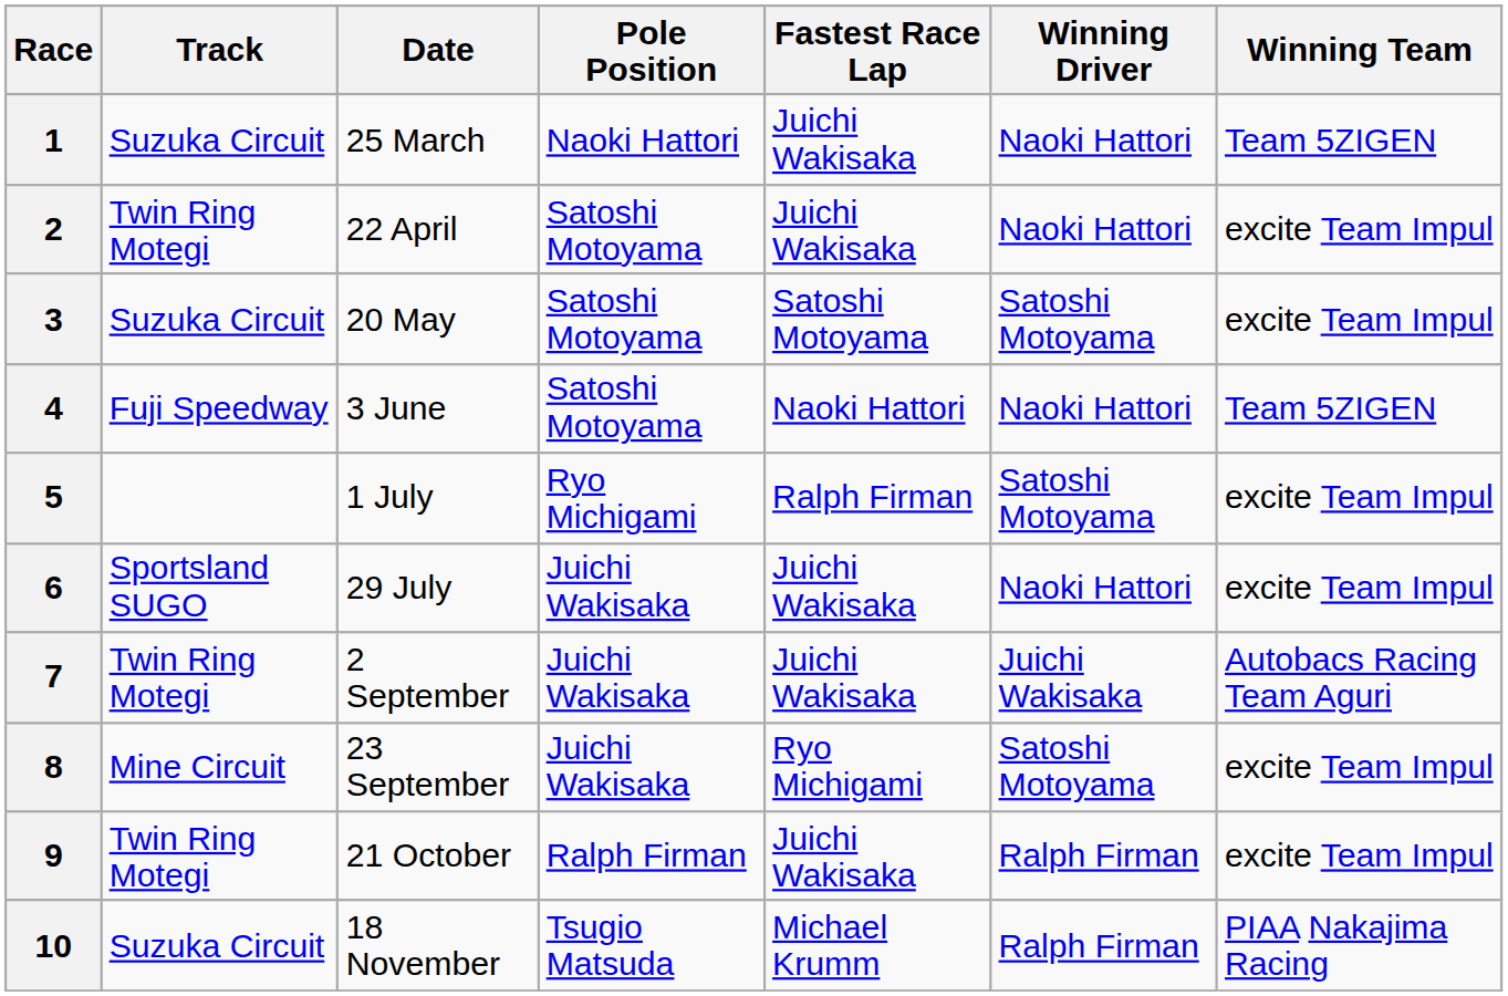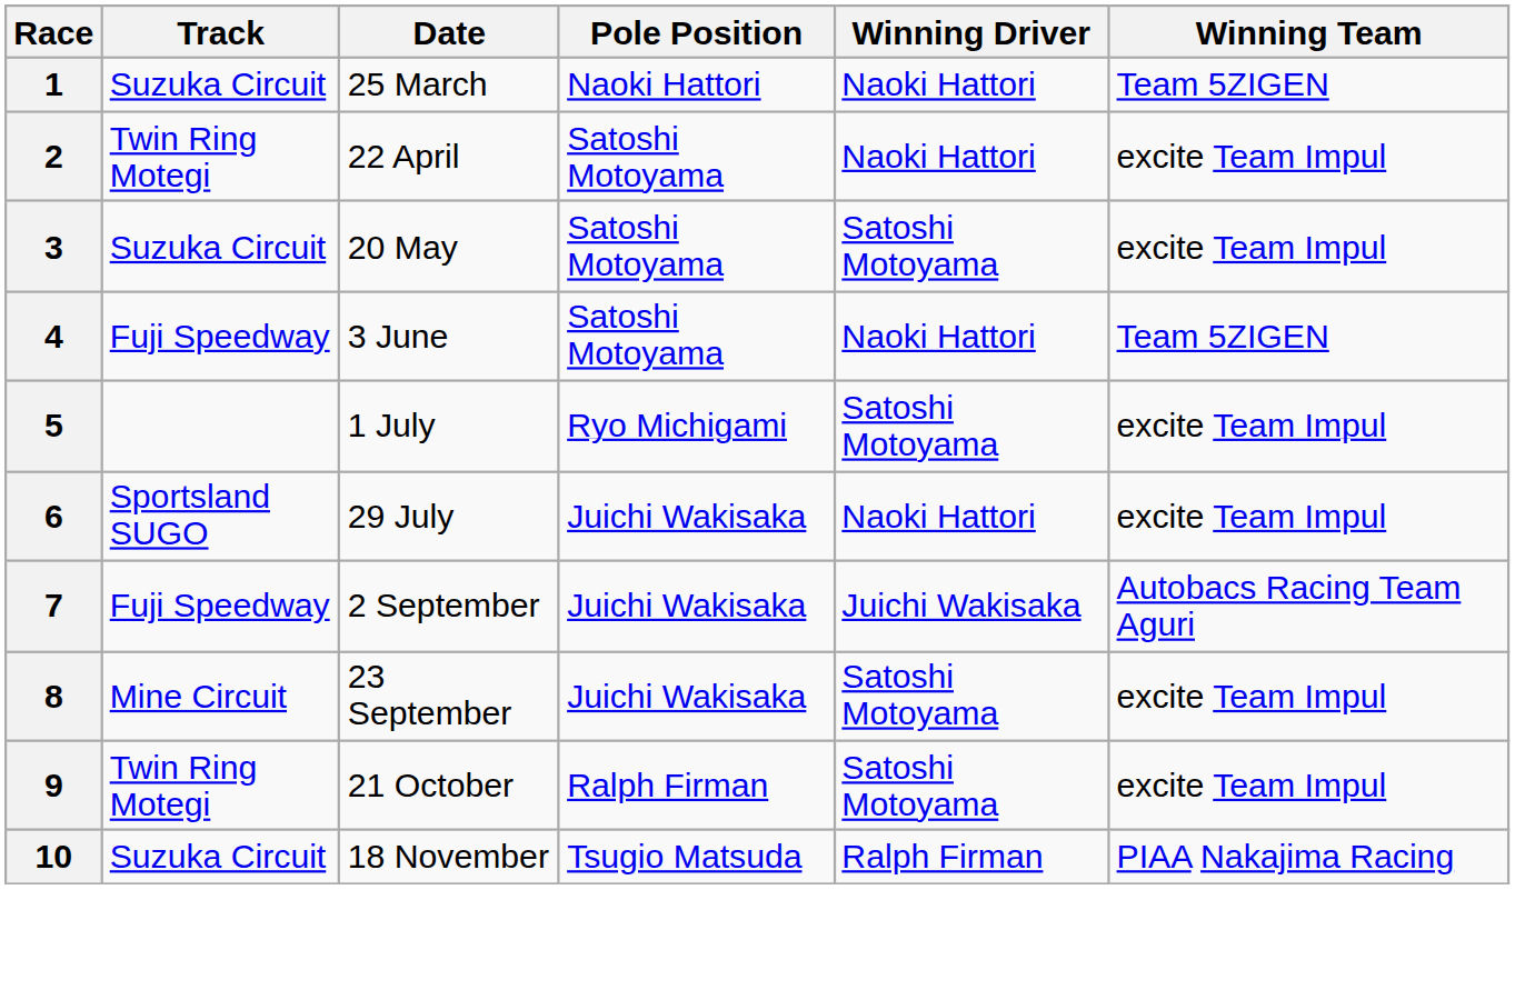 <table class="wikitable" style="font-size:85%">
 <tr>
 <th>Race</th>
 <th>Track</th>
 <th>Date</th>
 <th>Pole Position</th>
-<th>Fastest Race Lap</th>
 <th>Winning Driver</th>
 <th>Winning Team</th>
 </tr>
 <tr>
 <th>1</th>
 <td align="left" width="90"><a href='#'>Suzuka Circuit</a></td>
 <td align="left">25 March</td>
 <td align="left"> <a href='#'>Naoki Hattori</a></td>
-<td align="left"> <a href='#'>Juichi Wakisaka</a></td>
 <td align="left"> <a href='#'>Naoki Hattori</a></td>
 <td><a href='#'>Team 5ZIGEN</a></td>
 </tr>
 <tr>
 <th>2</th>
 <td align="left"><a href='#'>Twin Ring Motegi</a></td>
 <td align="left">22 April</td>
 <td align="left"> <a href='#'>Satoshi Motoyama</a></td>
-<td align="left"> <a href='#'>Juichi Wakisaka</a></td>
 <td align="left"> <a href='#'>Naoki Hattori</a></td>
 <td>excite <a href='#'>Team Impul</a></td>
 </tr>
 <tr>
 <th>3</th>
 <td align="left"><a href='#'>Suzuka Circuit</a></td>
 <td align="left">20 May</td>
-<td align="left"> <a href='#'>Satoshi Motoyama</a></td>
 <td align="left"> <a href='#'>Satoshi Motoyama</a></td>
 <td align="left"> <a href='#'>Satoshi Motoyama</a></td>
 <td>excite <a href='#'>Team Impul</a></td>
 </tr>
 <tr>
 <th>4</th>
 <td align="left"><a href='#'>Fuji Speedway</a></td>
 <td align="left">3 June</td>
 <td align="left"> <a href='#'>Satoshi Motoyama</a></td>
 <td align="left"> <a href='#'>Naoki Hattori</a></td>
-<td align="left"> <a href='#'>Naoki Hattori</a></td>
 <td><a href='#'>Team 5ZIGEN</a></td>
 </tr>
 <tr>
 <th>5</th>
 <td align="left"></td>
 <td align="left">1 July</td>
 <td align="left"> <a href='#'>Ryo Michigami</a></td>
-<td align="left"> <a href='#'>Ralph Firman</a></td>
 <td align="left"> <a href='#'>Satoshi Motoyama</a></td>
 <td>excite <a href='#'>Team Impul</a></td>
 </tr>
 <tr>
 <th>6</th>
 <td align="left"><a href='#'>Sportsland SUGO</a></td>
 <td align="left">29 July</td>
 <td align="left"> <a href='#'>Juichi Wakisaka</a></td>
-<td align="left"> <a href='#'>Juichi Wakisaka</a></td>
 <td align="left"> <a href='#'>Naoki Hattori</a></td>
 <td>excite <a href='#'>Team Impul</a></td>
 </tr>
 <tr>
 <th>7</th>
-<td align="left"><a href='#'>Twin Ring Motegi</a></td>
+<td align="left"><a href='#'>Fuji Speedway</a></td>
 <td align="left">2 September</td>
-<td align="left"> <a href='#'>Juichi Wakisaka</a></td>
 <td align="left"> <a href='#'>Juichi Wakisaka</a></td>
 <td align="left"> <a href='#'>Juichi Wakisaka</a></td>
 <td><a href='#'>Autobacs Racing Team Aguri</a></td>
 </tr>
 <tr>
 <th>8</th>
 <td align="left"><a href='#'>Mine Circuit</a></td>
 <td align="left">23 September</td>
 <td align="left"> <a href='#'>Juichi Wakisaka</a></td>
-<td align="left"> <a href='#'>Ryo Michigami</a></td>
 <td align="left"> <a href='#'>Satoshi Motoyama</a></td>
 <td>excite <a href='#'>Team Impul</a></td>
 </tr>
 <tr>
 <th>9</th>
 <td align="left"><a href='#'>Twin Ring Motegi</a></td>
 <td align="left">21 October</td>
 <td align="left"> <a href='#'>Ralph Firman</a></td>
-<td align="left"> <a href='#'>Juichi Wakisaka</a></td>
-<td align="left"> <a href='#'>Ralph Firman</a></td>
+<td align="left"> <a href='#'>Satoshi Motoyama</a></td>
 <td>excite <a href='#'>Team Impul</a></td>
 </tr>
 <tr>
 <th>10</th>
 <td align="left"><a href='#'>Suzuka Circuit</a></td>
 <td align="left">18 November</td>
 <td align="left"> <a href='#'>Tsugio Matsuda</a></td>
-<td align="left"> <a href='#'>Michael Krumm</a></td>
 <td align="left"> <a href='#'>Ralph Firman</a></td>
 <td><a href='#'>PIAA</a> <a href='#'>Nakajima Racing</a></td>
 </tr>
 </table>
